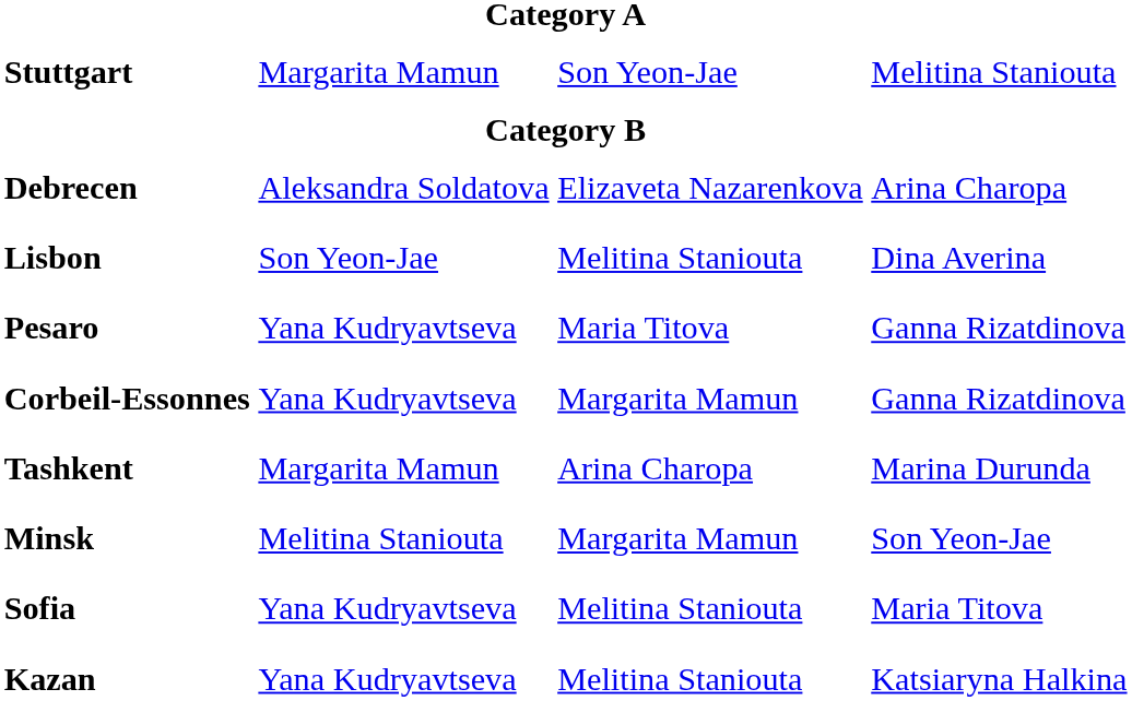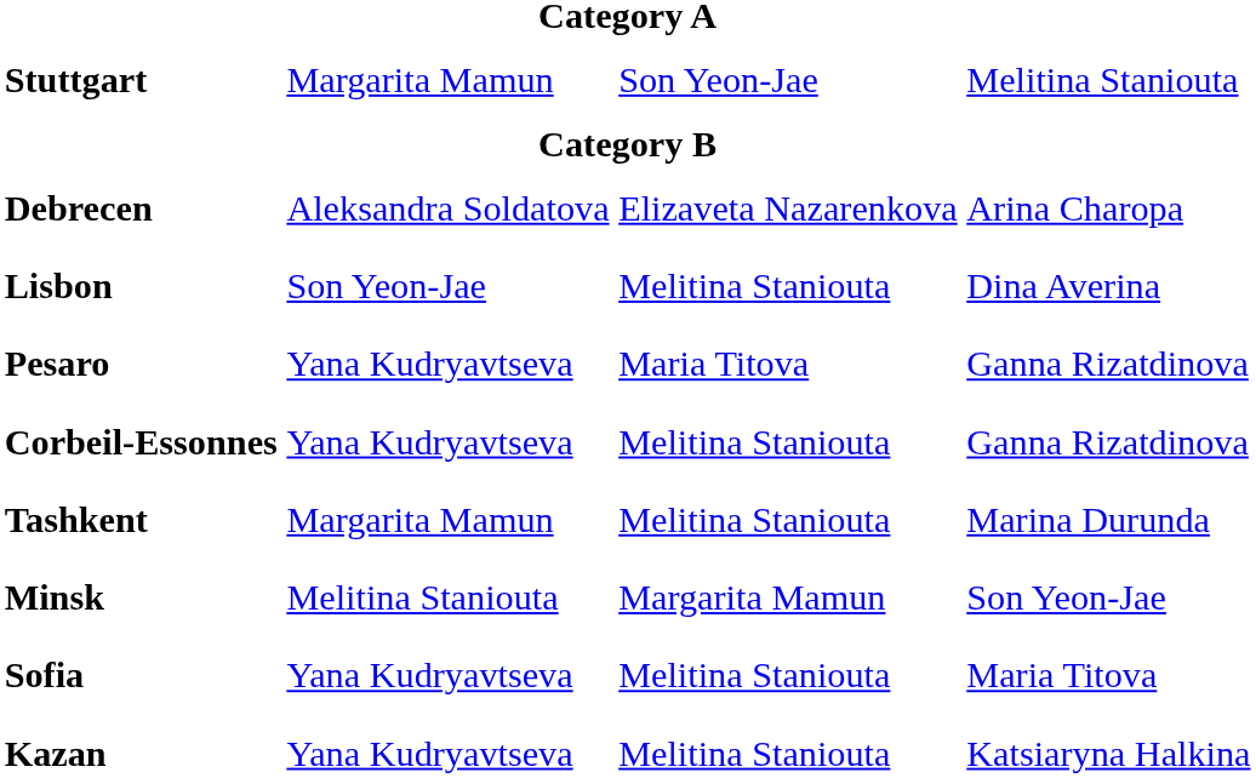 <table>
 <tr>
 <td colspan="4" style="text-align:center;"><strong>Category A</strong></td>
 </tr>
 <tr>
 <th scope=row style="text-align:left">Stuttgart</th>
 <td style="height:30px;"> <a href='#'>Margarita Mamun</a></td>
 <td style="height:30px;"> <a href='#'>Son Yeon-Jae</a></td>
 <td style="height:30px;"> <a href='#'>Melitina Staniouta</a></td>
 </tr>
 <tr>
 <td colspan="4" style="text-align:center;"><strong>Category B</strong></td>
 </tr>
 <tr>
 <th scope=row style="text-align:left">Debrecen</th>
 <td style="height:30px;"> <a href='#'>Aleksandra Soldatova</a></td>
 <td style="height:30px;"> <a href='#'>Elizaveta Nazarenkova</a></td>
 <td style="height:30px;"> <a href='#'>Arina Charopa</a></td>
 </tr>
 <tr>
 <th scope=row style="text-align:left">Lisbon</th>
 <td style="height:30px;"> <a href='#'>Son Yeon-Jae</a></td>
 <td style="height:30px;"> <a href='#'>Melitina Staniouta</a></td>
 <td style="height:30px;"> <a href='#'>Dina Averina</a></td>
 </tr>
 <tr>
 <th scope=row style="text-align:left">Pesaro</th>
 <td style="height:30px;"> <a href='#'>Yana Kudryavtseva</a></td>
 <td style="height:30px;"> <a href='#'>Maria Titova</a></td>
 <td style="height:30px;"> <a href='#'>Ganna Rizatdinova</a></td>
 </tr>
 <tr>
 <th scope=row style="text-align:left">Corbeil-Essonnes</th>
 <td style="height:30px;"> <a href='#'>Yana Kudryavtseva</a></td>
-<td style="height:30px;"> <a href='#'>Margarita Mamun</a></td>
+<td style="height:30px;"> <a href='#'>Melitina Staniouta</a></td>
 <td style="height:30px;"> <a href='#'>Ganna Rizatdinova</a></td>
 </tr>
 <tr>
 <th scope=row style="text-align:left">Tashkent</th>
 <td style="height:30px;"> <a href='#'>Margarita Mamun</a></td>
-<td style="height:30px;"> <a href='#'>Arina Charopa</a></td>
+<td style="height:30px;"> <a href='#'>Melitina Staniouta</a></td>
 <td style="height:30px;"> <a href='#'>Marina Durunda</a></td>
 </tr>
 <tr>
 <th scope=row style="text-align:left">Minsk</th>
 <td style="height:30px;"> <a href='#'>Melitina Staniouta</a></td>
 <td style="height:30px;"> <a href='#'>Margarita Mamun</a></td>
 <td style="height:30px;"> <a href='#'>Son Yeon-Jae</a></td>
 </tr>
 <tr>
 <th scope=row style="text-align:left">Sofia</th>
 <td style="height:30px;"> <a href='#'>Yana Kudryavtseva</a></td>
 <td style="height:30px;"> <a href='#'>Melitina Staniouta</a></td>
 <td style="height:30px;"> <a href='#'>Maria Titova</a></td>
 </tr>
 <tr>
 <th scope=row style="text-align:left">Kazan</th>
 <td style="height:30px;"> <a href='#'>Yana Kudryavtseva</a></td>
 <td style="height:30px;"> <a href='#'>Melitina Staniouta</a></td>
 <td style="height:30px;"> <a href='#'>Katsiaryna Halkina</a></td>
 </tr>
 </table>
